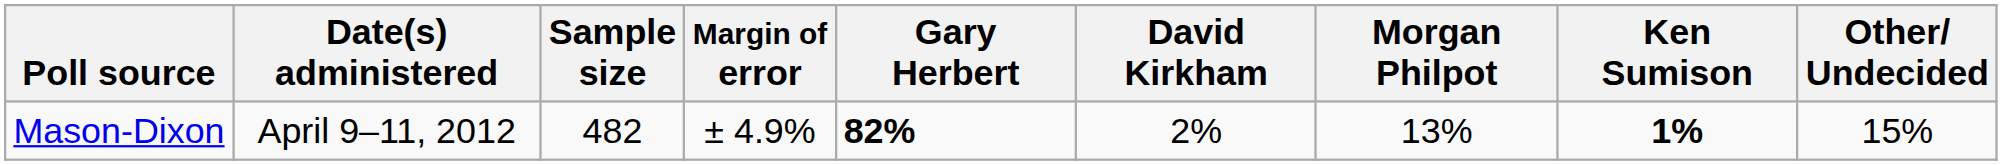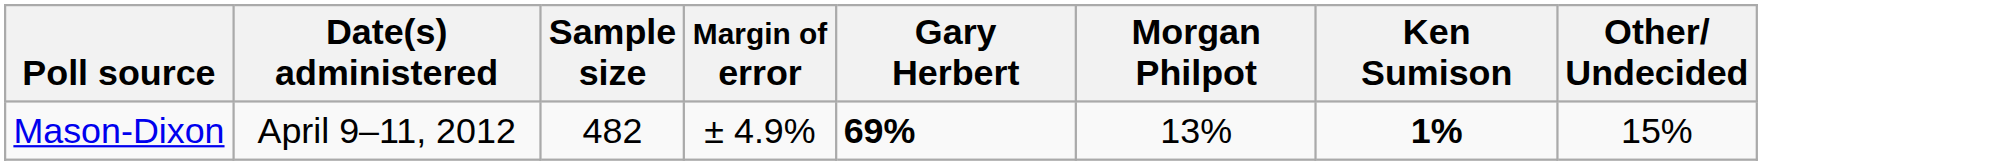 <table class="wikitable">
 <tr valign=bottom>
 <th>Poll source</th>
 <th style="width:130px;">Date(s)<br>administered</th>
 <th>Sample<br>size</th>
 <th><small>Margin of</small><br>error</th>
 <th style="width:100px;">Gary<br>Herbert</th>
-<th style="width:100px;">David<br>Kirkham</th>
 <th style="width:100px;">Morgan<br>Philpot</th>
 <th style="width:100px;">Ken<br>Sumison</th>
 <th>Other/<br>Undecided</th>
 </tr>
 <tr>
 <td><a href='#'>Mason-Dixon</a></td>
 <td align=center>April 9–11, 2012</td>
 <td align=center>482</td>
 <td align=center>± 4.9%</td>
-<td><strong>82%</strong></td>
-<td align=center>2%</td>
+<td><strong>69%</strong></td>
 <td align=center>13%</td>
 <td align=center><strong>1%</strong></td>
 <td align=center>15%</td>
 </tr>
 </table>
